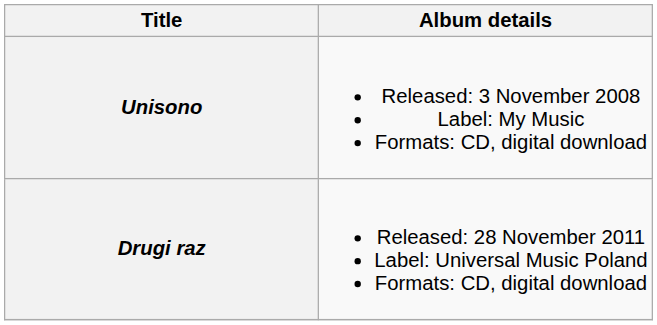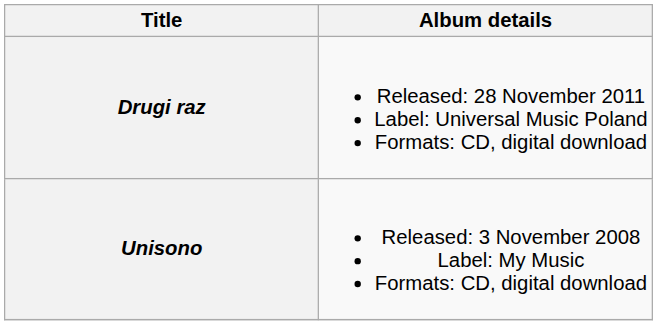 <table class="wikitable plainrowheaders" style="text-align:center;">
 <tr>
 <th scope="col" style="width:15em;">Title</th>
 <th scope="col">Album details</th>
 </tr>
 <tr>
+<th scope="row"><em>Drugi raz</em></th>
+<td><br><ul><li>Released: 28 November 2011</li><li>Label: Universal Music Poland</li><li>Formats: CD, digital download</li></ul></td>
+</tr>
+<tr>
 <th scope="row"><em>Unisono</em></th>
 <td><br><ul><li>Released: 3 November 2008</li><li>Label: My Music</li><li>Formats: CD, digital download</li></ul></td>
 </tr>
 <tr>
-<th scope="row"><em>Drugi raz</em></th>
-<td><br><ul><li>Released: 28 November 2011</li><li>Label: Universal Music Poland</li><li>Formats: CD, digital download</li></ul></td>
-</tr>
-<tr>
 </tr>
 </table>
